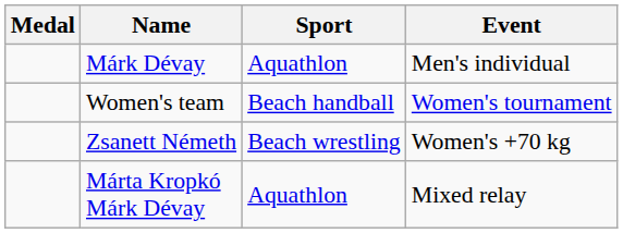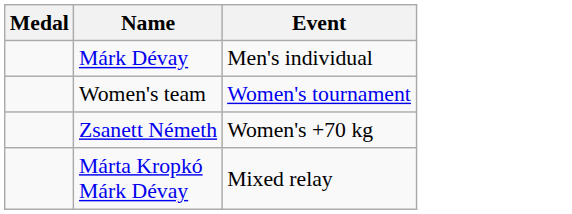 <table class="wikitable sortable" style="font-size: 95%;">
 <tr>
 <th>Medal</th>
 <th>Name</th>
-<th>Sport</th>
 <th>Event</th>
 </tr>
 <tr>
 <td></td>
 <td><a href='#'>Márk Dévay</a></td>
-<td><a href='#'>Aquathlon</a></td>
 <td>Men's individual</td>
 </tr>
 <tr>
 <td></td>
 <td>Women's team</td>
-<td><a href='#'>Beach handball</a></td>
 <td><a href='#'>Women's tournament</a></td>
 </tr>
 <tr>
 <td></td>
 <td><a href='#'>Zsanett Németh</a></td>
-<td><a href='#'>Beach wrestling</a></td>
 <td>Women's +70 kg</td>
 </tr>
 <tr>
 <td></td>
 <td><a href='#'>Márta Kropkó</a><br><a href='#'>Márk Dévay</a></td>
-<td><a href='#'>Aquathlon</a></td>
 <td>Mixed relay</td>
 </tr>
 </table>
